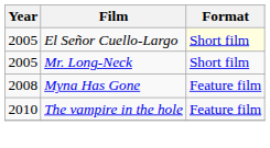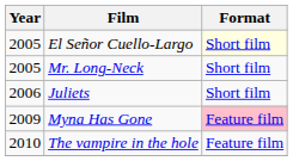 <table class="wikitable">
 <tr>
 <th>Year</th>
 <th>Film</th>
 <th>Format</th>
 </tr>
 <tr>
 <td>2005</td>
 <td><em>El Señor Cuello-Largo</em></td>
 <td style="background: lightyellow;"><a href='#'>Short film</a></td>
 </tr>
 <tr>
 <td>2005</td>
 <td><em><a href='#'>Mr. Long-Neck</a></em></td>
 <td><a href='#'>Short film</a></td>
 </tr>
 <tr>
-<td>2008</td>
+<td>2006</td>
+<td><em><a href='#'>Juliets</a></em></td>
+<td><a href='#'>Short film</a></td>
+</tr>
+<tr>
+<td>2009</td>
 <td><em><a href='#'>Myna Has Gone</a></em></td>
-<td><a href='#'>Feature film</a></td>
+<td style="background: pink;"><a href='#'>Feature film</a></td>
 </tr>
 <tr>
 <td>2010</td>
 <td><em><a href='#'>The vampire in the hole</a></em></td>
 <td><a href='#'>Feature film</a></td>
 </tr>
 <tr>
 </tr>
 </table>
